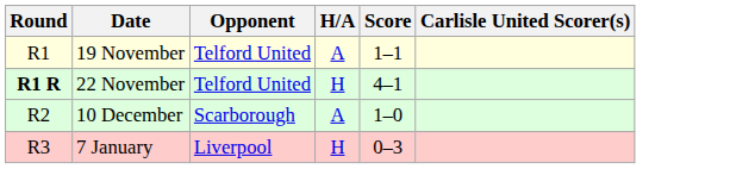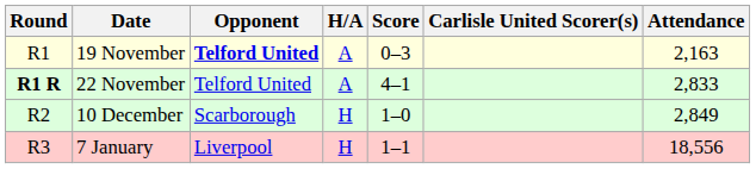 <table class="wikitable" style="text-align:center">
 <tr>
 <th>Round</th>
 <th>Date</th>
 <th>Opponent</th>
 <th>H/A</th>
 <th>Score</th>
 <th>Carlisle United Scorer(s)</th>
+<th>Attendance</th>
 </tr>
 <tr bgcolor=#ffffdd>
 <td>R1</td>
 <td align=left>19 November</td>
-<td align=left><a href='#'>Telford United</a></td>
+<td align=left><strong><a href='#'>Telford United</a></strong></td>
 <td><a href='#'>A</a></td>
-<td>1–1</td>
+<td>0–3</td>
 <td align=left></td>
+<td>2,163</td>
 </tr>
 <tr bgcolor=#ddffdd>
 <td><strong>R1 R</strong></td>
 <td align=left>22 November</td>
 <td align=left><a href='#'>Telford United</a></td>
-<td><a href='#'>H</a></td>
+<td><a href='#'>A</a></td>
 <td>4–1</td>
 <td align=left></td>
+<td>2,833</td>
 </tr>
 <tr bgcolor=#ddffdd>
 <td>R2</td>
 <td align=left>10 December</td>
 <td align=left><a href='#'>Scarborough</a></td>
-<td><a href='#'>A</a></td>
+<td><a href='#'>H</a></td>
 <td>1–0</td>
 <td align=left></td>
+<td>2,849</td>
 </tr>
 <tr bgcolor=#FFCCCC>
 <td>R3</td>
 <td align=left>7 January</td>
 <td align=left><a href='#'>Liverpool</a></td>
 <td><a href='#'>H</a></td>
-<td>0–3</td>
+<td>1–1</td>
 <td align=left></td>
+<td>18,556</td>
 </tr>
 </table>
